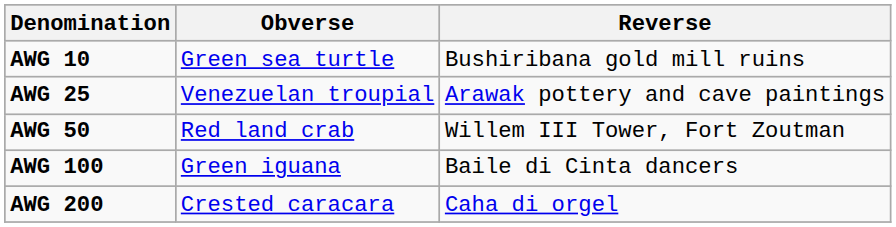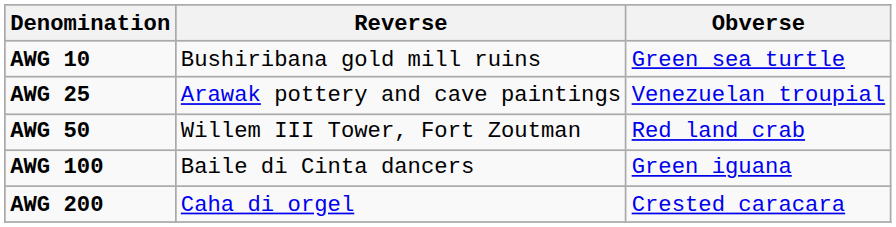 <table class="wikitable">
 <tr>
 <th>Denomination</th>
+<th>Reverse</th>
 <th>Obverse</th>
-<th>Reverse</th>
 </tr>
 <tr>
 <td><strong>AWG 10</strong></td>
+<td>Bushiribana gold mill ruins</td>
 <td><a href='#'>Green sea turtle</a></td>
-<td>Bushiribana gold mill ruins</td>
 </tr>
 <tr>
 <td><strong>AWG 25</strong></td>
+<td><a href='#'>Arawak</a> pottery and cave paintings</td>
 <td><a href='#'>Venezuelan troupial</a></td>
-<td><a href='#'>Arawak</a> pottery and cave paintings</td>
 </tr>
 <tr>
 <td><strong>AWG 50</strong></td>
+<td>Willem III Tower, Fort Zoutman</td>
 <td><a href='#'>Red land crab</a></td>
-<td>Willem III Tower, Fort Zoutman</td>
 </tr>
 <tr>
 <td><strong>AWG 100</strong></td>
+<td>Baile di Cinta dancers</td>
 <td><a href='#'>Green iguana</a></td>
-<td>Baile di Cinta dancers</td>
 </tr>
 <tr>
 <td><strong>AWG 200</strong></td>
+<td><a href='#'>Caha di orgel</a></td>
 <td><a href='#'>Crested caracara</a></td>
-<td><a href='#'>Caha di orgel</a></td>
 </tr>
 </table>
